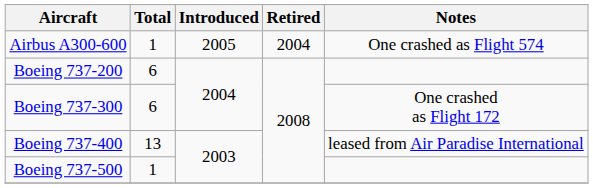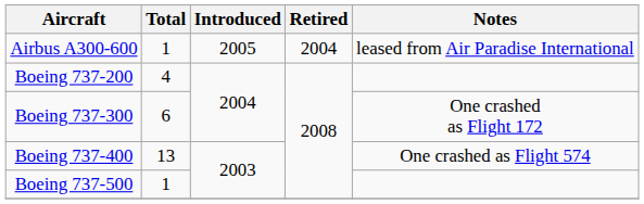 <table class="wikitable" style="margin:0.5em auto; text-align:center">
 <tr>
 <th>Aircraft</th>
 <th>Total</th>
 <th>Introduced</th>
 <th>Retired</th>
 <th>Notes</th>
 </tr>
 <tr>
 <td><a href='#'>Airbus A300-600</a></td>
 <td>1</td>
 <td>2005</td>
 <td>2004</td>
-<td>One crashed as <a href='#'>Flight 574</a></td>
+<td>leased from <a href='#'>Air Paradise International</a></td>
 </tr>
 <tr>
 <td><a href='#'>Boeing 737-200</a></td>
-<td>6</td>
+<td>4</td>
 <td rowspan=2>2004</td>
 <td rowspan=4>2008</td>
 <td></td>
 </tr>
 <tr>
 <td><a href='#'>Boeing 737-300</a></td>
 <td>6</td>
 <td>One crashed<br>as <a href='#'>Flight 172</a></td>
 </tr>
 <tr>
 <td><a href='#'>Boeing 737-400</a></td>
 <td>13</td>
 <td rowspan=2>2003</td>
-<td>leased from <a href='#'>Air Paradise International</a></td>
+<td>One crashed as <a href='#'>Flight 574</a></td>
 </tr>
 <tr>
 <td><a href='#'>Boeing 737-500</a></td>
 <td>1</td>
 <td></td>
 </tr>
 <tr>
 </tr>
 </table>
